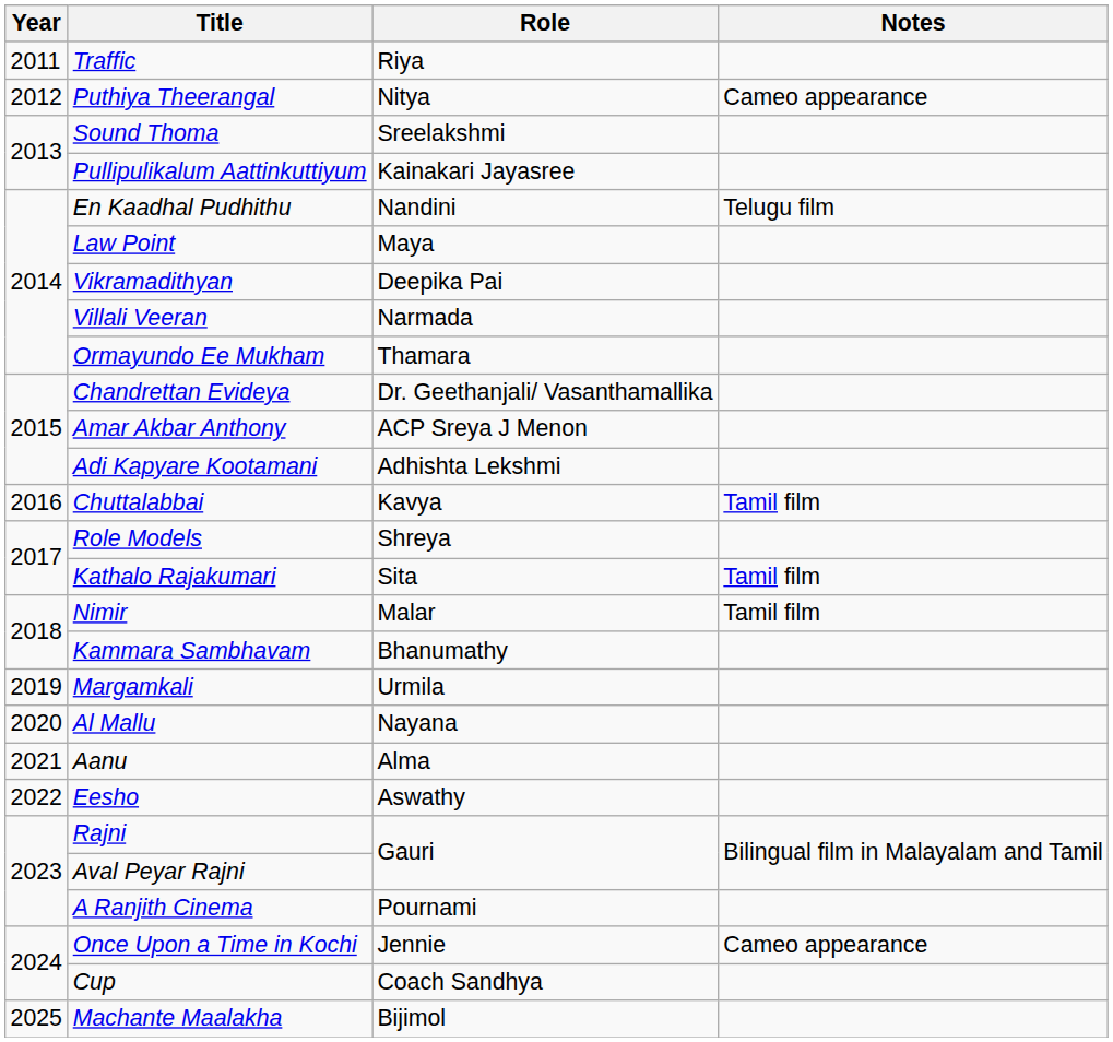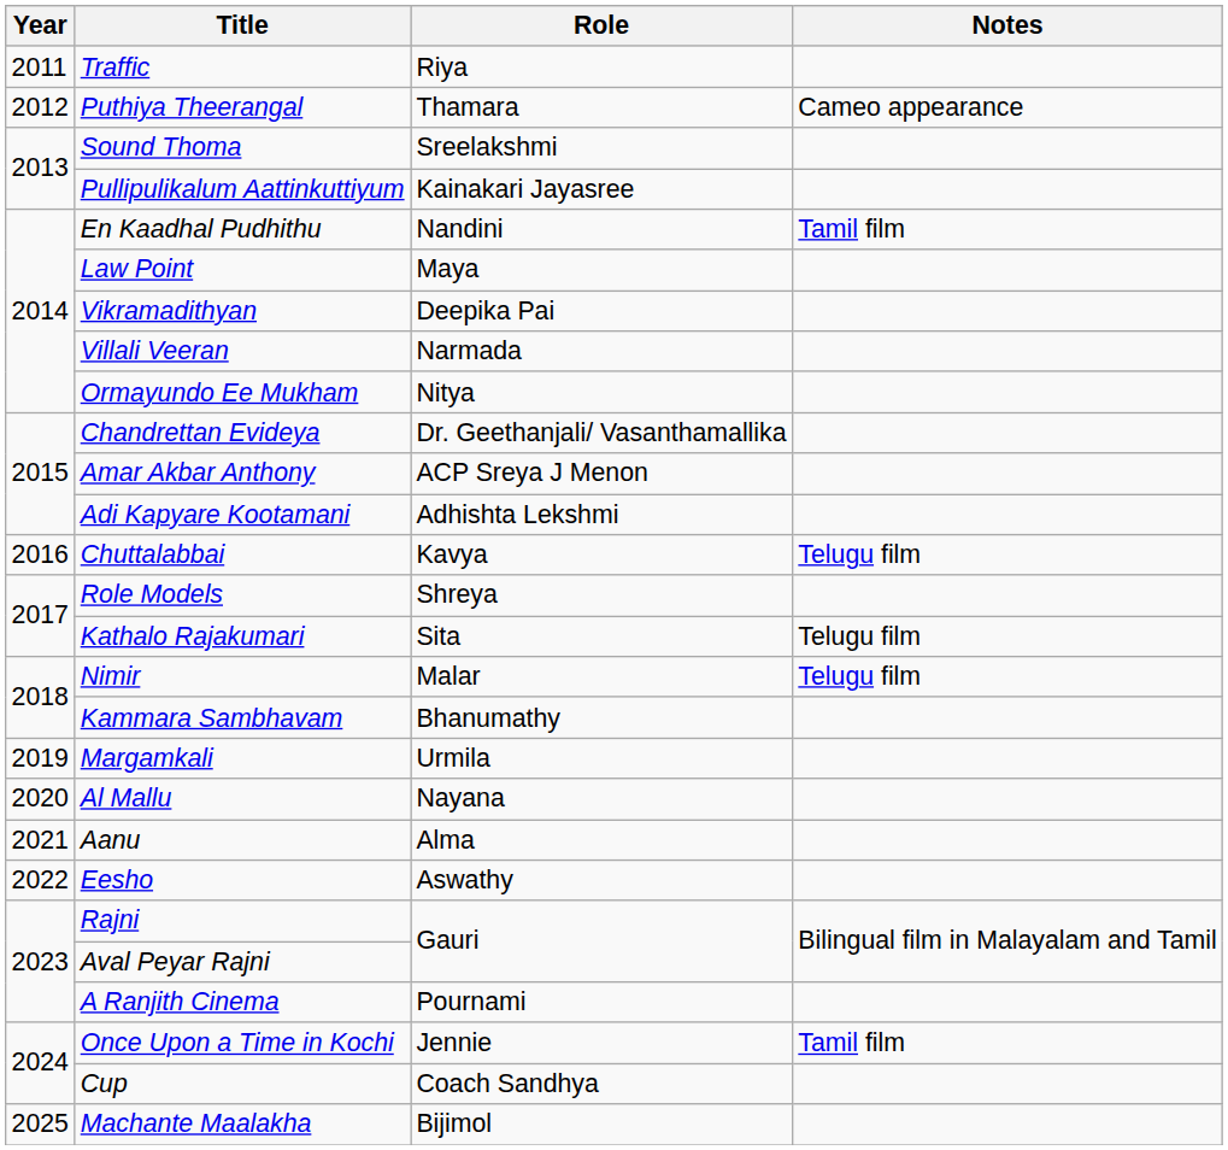 <table class="wikitable sortable">
 <tr style="background:#ccc; text-align:center;">
 <th>Year</th>
 <th>Title</th>
 <th>Role</th>
 <th class="wikitable sortable">Notes</th>
 </tr>
 <tr>
 <td>2011</td>
 <td><em><a href='#'>Traffic</a></em></td>
 <td>Riya</td>
 <td></td>
 </tr>
 <tr>
 <td>2012</td>
 <td><em><a href='#'>Puthiya Theerangal</a></em></td>
-<td>Nitya</td>
+<td>Thamara</td>
 <td>Cameo appearance</td>
 </tr>
 <tr>
 <td rowspan=2>2013</td>
 <td><em><a href='#'>Sound Thoma</a></em></td>
 <td>Sreelakshmi</td>
 <td></td>
 </tr>
 <tr>
 <td><em><a href='#'>Pullipulikalum Aattinkuttiyum</a></em></td>
 <td>Kainakari Jayasree</td>
 <td></td>
 </tr>
 <tr>
 <td rowspan=5>2014</td>
 <td><em>En Kaadhal Pudhithu</em></td>
 <td>Nandini</td>
-<td>Telugu film</td>
+<td><a href='#'>Tamil</a> film</td>
 </tr>
 <tr>
 <td><em><a href='#'>Law Point</a></em></td>
 <td>Maya</td>
 <td></td>
 </tr>
 <tr>
 <td><em><a href='#'>Vikramadithyan</a></em></td>
 <td>Deepika Pai</td>
 <td></td>
 </tr>
 <tr>
 <td><em><a href='#'>Villali Veeran</a></em></td>
 <td>Narmada</td>
 <td></td>
 </tr>
 <tr>
 <td><em><a href='#'>Ormayundo Ee Mukham</a></em></td>
-<td>Thamara</td>
+<td>Nitya</td>
 <td></td>
 </tr>
 <tr>
 <td rowspan=3>2015</td>
 <td><em><a href='#'>Chandrettan Evideya</a></em></td>
 <td>Dr. Geethanjali/ Vasanthamallika</td>
 <td></td>
 </tr>
 <tr>
 <td><em><a href='#'>Amar Akbar Anthony</a></em></td>
 <td>ACP Sreya J Menon</td>
 <td></td>
 </tr>
 <tr>
 <td><em><a href='#'>Adi Kapyare Kootamani</a></em></td>
 <td>Adhishta Lekshmi</td>
 <td></td>
 </tr>
 <tr>
 <td>2016</td>
 <td><em><a href='#'>Chuttalabbai</a></em></td>
 <td>Kavya</td>
-<td><a href='#'>Tamil</a> film</td>
+<td><a href='#'>Telugu</a> film</td>
 </tr>
 <tr>
 <td rowspan=2>2017</td>
 <td><em><a href='#'>Role Models</a></em></td>
 <td>Shreya</td>
 <td></td>
 </tr>
 <tr>
 <td><em><a href='#'>Kathalo Rajakumari</a></em></td>
 <td>Sita</td>
-<td><a href='#'>Tamil</a> film</td>
+<td>Telugu film</td>
 </tr>
 <tr>
 <td rowspan=2>2018</td>
 <td><em><a href='#'>Nimir</a></em></td>
 <td>Malar</td>
-<td>Tamil film</td>
+<td><a href='#'>Telugu</a> film</td>
 </tr>
 <tr>
 <td><em><a href='#'>Kammara Sambhavam</a></em></td>
 <td>Bhanumathy</td>
 <td></td>
 </tr>
 <tr>
 <td>2019</td>
 <td><em><a href='#'>Margamkali</a></em></td>
 <td>Urmila</td>
 <td></td>
 </tr>
 <tr>
 <td>2020</td>
 <td><em><a href='#'>Al Mallu</a></em></td>
 <td>Nayana</td>
 <td></td>
 </tr>
 <tr>
 <td>2021</td>
 <td><em>Aanu</em></td>
 <td>Alma</td>
 <td></td>
 </tr>
 <tr>
 <td>2022</td>
 <td><em><a href='#'>Eesho</a></em></td>
 <td>Aswathy</td>
 <td></td>
 </tr>
 <tr>
 <td rowspan=3>2023</td>
 <td><em><a href='#'>Rajni</a></em></td>
 <td rowspan="2">Gauri</td>
 <td rowspan="2" 2>Bilingual film in Malayalam and Tamil <br> </td>
 </tr>
 <tr>
 <td><em>Aval Peyar Rajni</em></td>
 </tr>
 <tr>
 <td><em><a href='#'>A Ranjith Cinema</a></em></td>
 <td>Pournami</td>
 <td></td>
 </tr>
 <tr>
 <td rowspan=2>2024</td>
 <td><em><a href='#'>Once Upon a Time in Kochi</a></em></td>
 <td>Jennie</td>
-<td>Cameo appearance</td>
+<td><a href='#'>Tamil</a> film</td>
 </tr>
 <tr>
 <td><em>Cup</em></td>
 <td>Coach Sandhya</td>
 <td></td>
 </tr>
 <tr>
 <td>2025</td>
 <td><em><a href='#'>Machante Maalakha</a></em></td>
 <td>Bijimol</td>
 <td></td>
 </tr>
 <tr>
 </tr>
 </table>
